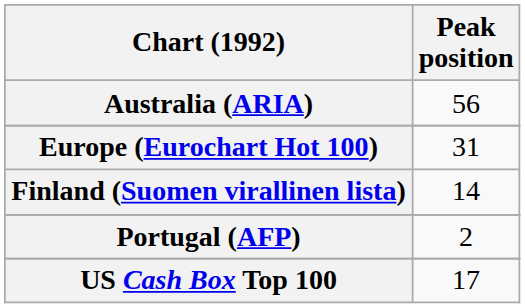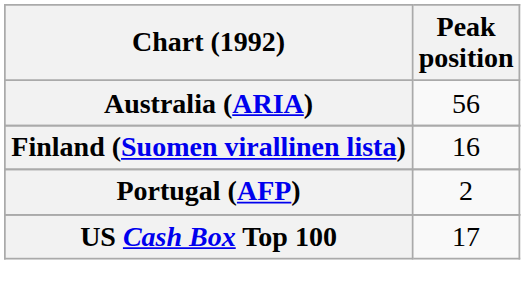 <table class="wikitable sortable plainrowheaders" style="text-align:center">
 <tr>
 <th>Chart (1992)</th>
 <th>Peak<br>position</th>
 </tr>
 <tr>
 <th scope="row">Australia (<a href='#'>ARIA</a>)</th>
 <td>56</td>
 </tr>
 <tr>
 </tr>
 <tr>
 </tr>
 <tr>
-<th scope="row">Europe (<a href='#'>Eurochart Hot 100</a>)</th>
-<td>31</td>
-</tr>
-<tr>
 <th scope="row">Finland (<a href='#'>Suomen virallinen lista</a>)</th>
-<td>14</td>
+<td>16</td>
 </tr>
 <tr>
 </tr>
 <tr>
 </tr>
 <tr>
 </tr>
 <tr>
 </tr>
 <tr>
 <th scope="row">Portugal (<a href='#'>AFP</a>)</th>
 <td>2</td>
 </tr>
 <tr>
 </tr>
 <tr>
 </tr>
 <tr>
 </tr>
 <tr>
 </tr>
 <tr>
 <th scope="row">US <em><a href='#'>Cash Box</a></em> Top 100</th>
 <td>17</td>
 </tr>
 </table>
